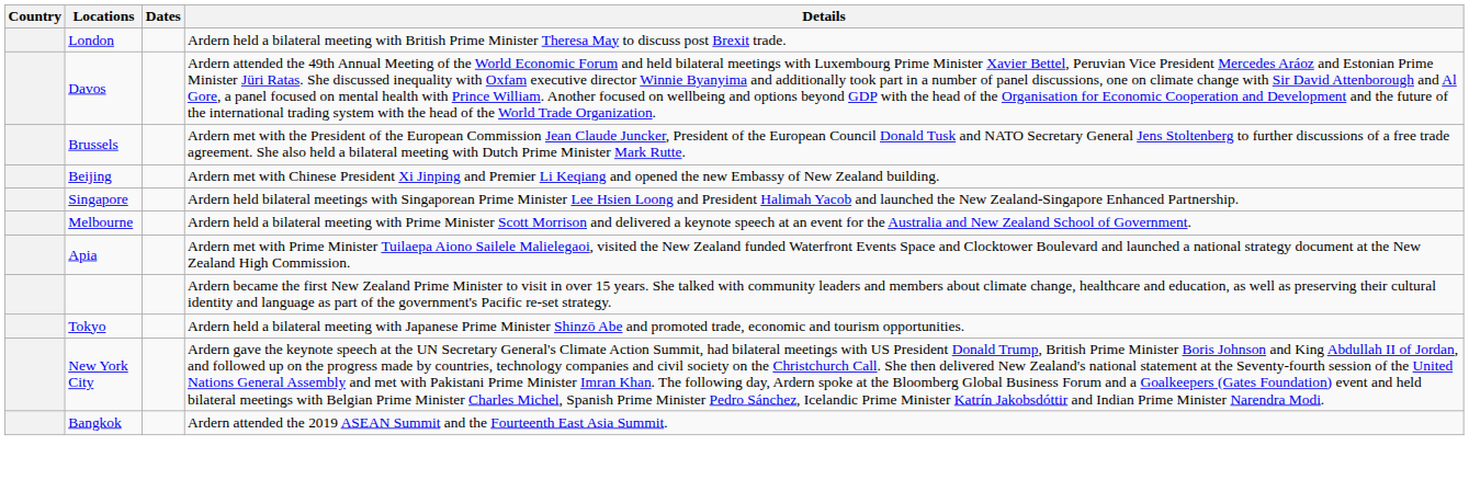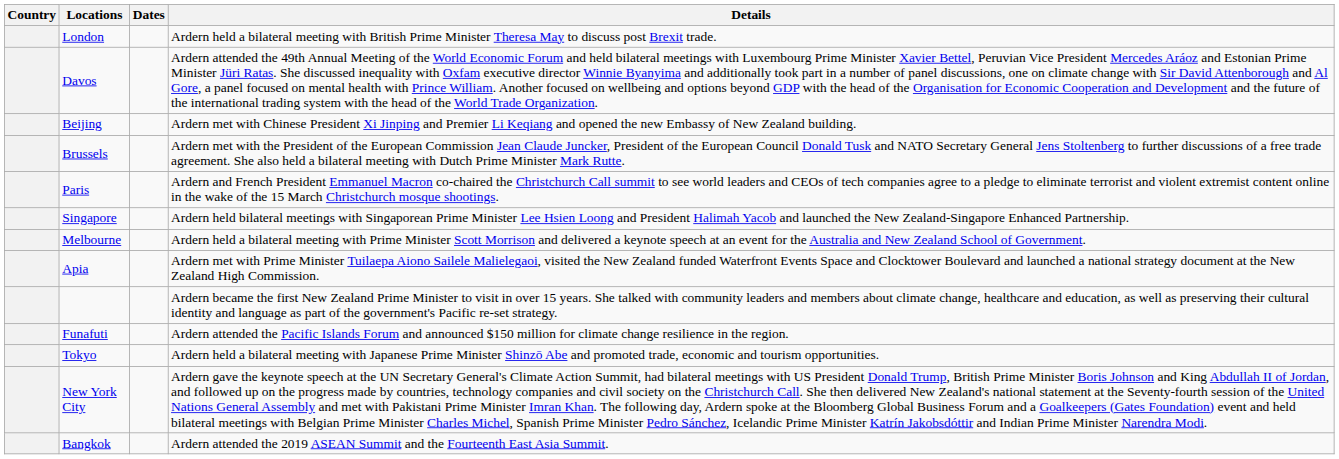 <table class="wikitable sortable" border="1" style="margin: 1em auto 1em auto">
 <tr>
 <th>Country</th>
 <th>Locations</th>
 <th>Dates</th>
 <th class="unsortable">Details</th>
 </tr>
 <tr>
 <th scope="row"></th>
 <td><a href='#'>London</a></td>
 <td></td>
 <td>Ardern held a bilateral meeting with British Prime Minister <a href='#'>Theresa May</a> to discuss post <a href='#'>Brexit</a> trade.</td>
 </tr>
 <tr>
 <th scope="row"></th>
 <td><a href='#'>Davos</a></td>
 <td></td>
 <td>Ardern attended the 49th Annual Meeting of the <a href='#'>World Economic Forum</a> and held bilateral meetings with Luxembourg Prime Minister <a href='#'>Xavier Bettel</a>, Peruvian Vice President <a href='#'>Mercedes Aráoz</a> and Estonian Prime Minister <a href='#'>Jüri Ratas</a>. She discussed inequality with <a href='#'>Oxfam</a> executive director <a href='#'>Winnie Byanyima</a> and additionally took part in a number of panel discussions, one on climate change with <a href='#'>Sir David Attenborough</a> and <a href='#'>Al Gore</a>, a panel focused on mental health with <a href='#'>Prince William</a>. Another focused on wellbeing and options beyond <a href='#'>GDP</a> with the head of the <a href='#'>Organisation for Economic Cooperation and Development</a> and the future of the international trading system with the head of the <a href='#'>World Trade Organization</a>.</td>
 </tr>
 <tr>
 <th scope="row"></th>
+<td><a href='#'>Beijing</a></td>
+<td></td>
+<td>Ardern met with Chinese President <a href='#'>Xi Jinping</a> and Premier <a href='#'>Li Keqiang</a> and opened the new Embassy of New Zealand building.</td>
+</tr>
+<tr>
+<th scope="row"></th>
 <td><a href='#'>Brussels</a></td>
 <td></td>
 <td>Ardern met with the President of the European Commission <a href='#'>Jean Claude Juncker</a>, President of the European Council <a href='#'>Donald Tusk</a> and NATO Secretary General <a href='#'>Jens Stoltenberg</a> to further discussions of a free trade agreement. She also held a bilateral meeting with Dutch Prime Minister <a href='#'>Mark Rutte</a>.</td>
 </tr>
 <tr>
 <th scope="row"></th>
-<td><a href='#'>Beijing</a></td>
+<td><a href='#'>Paris</a></td>
 <td></td>
-<td>Ardern met with Chinese President <a href='#'>Xi Jinping</a> and Premier <a href='#'>Li Keqiang</a> and opened the new Embassy of New Zealand building.</td>
+<td>Ardern and French President <a href='#'>Emmanuel Macron</a> co-chaired the <a href='#'>Christchurch Call summit</a> to see world leaders and CEOs of tech companies agree to a pledge to eliminate terrorist and violent extremist content online in the wake of the 15 March <a href='#'>Christchurch mosque shootings</a>.</td>
 </tr>
 <tr>
 <th scope="row"></th>
 <td><a href='#'>Singapore</a></td>
 <td></td>
 <td>Ardern held bilateral meetings with Singaporean Prime Minister <a href='#'>Lee Hsien Loong</a> and President <a href='#'>Halimah Yacob</a> and launched the New Zealand-Singapore Enhanced Partnership.</td>
 </tr>
 <tr>
 <th scope="row"></th>
 <td><a href='#'>Melbourne</a></td>
 <td></td>
 <td>Ardern held a bilateral meeting with Prime Minister <a href='#'>Scott Morrison</a> and delivered a keynote speech at an event for the <a href='#'>Australia and New Zealand School of Government</a>.</td>
 </tr>
 <tr>
 <th scope="row"></th>
 <td><a href='#'>Apia</a></td>
 <td></td>
 <td>Ardern met with Prime Minister <a href='#'>Tuilaepa Aiono Sailele Malielegaoi</a>, visited the New Zealand funded Waterfront Events Space and Clocktower Boulevard and launched a national strategy document at the New Zealand High Commission.</td>
 </tr>
 <tr>
 <th scope="row"></th>
 <td></td>
 <td></td>
 <td>Ardern became the first New Zealand Prime Minister to visit in over 15 years. She talked with community leaders and members about climate change, healthcare and education, as well as preserving their cultural identity and language as part of the government's Pacific re-set strategy.</td>
 </tr>
 <tr>
 <th scope="row"></th>
+<td><a href='#'>Funafuti</a></td>
+<td></td>
+<td>Ardern attended the <a href='#'>Pacific Islands Forum</a> and announced $150 million for  climate change resilience in the region.</td>
+</tr>
+<tr>
+<th scope="row"></th>
 <td><a href='#'>Tokyo</a></td>
 <td></td>
 <td>Ardern held a bilateral meeting with Japanese Prime Minister <a href='#'>Shinzō Abe</a> and promoted trade, economic and tourism opportunities.</td>
 </tr>
 <tr>
 <th scope="row"></th>
 <td><a href='#'>New York City</a></td>
 <td></td>
 <td>Ardern gave the keynote speech at the UN Secretary General's Climate Action Summit, had bilateral meetings with US President <a href='#'>Donald Trump</a>, British Prime Minister <a href='#'>Boris Johnson</a> and King <a href='#'>Abdullah II of Jordan</a>, and followed up on the progress made by countries, technology companies and civil society on the <a href='#'>Christchurch Call</a>. She then delivered New Zealand's national statement at the Seventy-fourth session of the <a href='#'>United Nations General Assembly</a> and met with Pakistani Prime Minister <a href='#'>Imran Khan</a>. The following day, Ardern spoke at the Bloomberg Global Business Forum and a <a href='#'>Goalkeepers (Gates Foundation)</a> event and held bilateral meetings with Belgian Prime Minister <a href='#'>Charles Michel</a>, Spanish Prime Minister <a href='#'>Pedro Sánchez</a>, Icelandic Prime Minister <a href='#'>Katrín Jakobsdóttir</a> and Indian Prime Minister <a href='#'>Narendra Modi</a>.</td>
 </tr>
 <tr>
 <th scope="row"></th>
 <td><a href='#'>Bangkok</a></td>
 <td></td>
 <td>Ardern attended the 2019 <a href='#'>ASEAN Summit</a> and the <a href='#'>Fourteenth East Asia Summit</a>.</td>
 </tr>
 </table>
